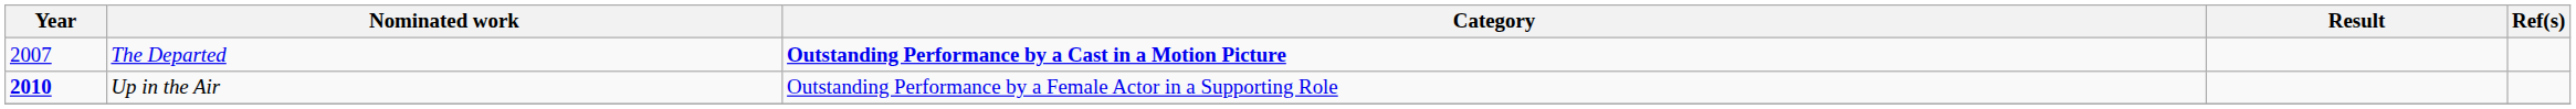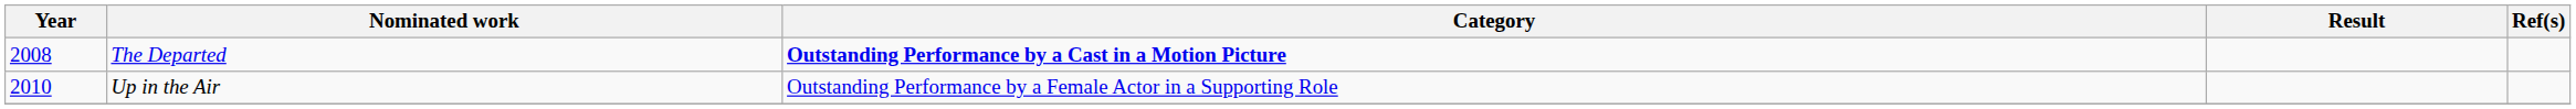 <table class="wikitable">
 <tr>
 <th width=4%>Year</th>
 <th width=27%>Nominated work</th>
 <th width=57%>Category</th>
 <th width=12%>Result</th>
 <th width=4%>Ref(s)</th>
 </tr>
 <tr>
-<td><a href='#'>2007</a></td>
+<td><a href='#'>2008</a></td>
 <td><em><a href='#'>The Departed</a></em></td>
 <td><strong><a href='#'>Outstanding Performance by a Cast in a Motion Picture</a></strong></td>
 <td></td>
 <td></td>
 </tr>
 <tr>
-<td><strong><a href='#'>2010</a></strong></td>
+<td><a href='#'>2010</a></td>
 <td><em>Up in the Air</em></td>
 <td><a href='#'>Outstanding Performance by a Female Actor in a Supporting Role</a></td>
 <td></td>
 <td></td>
 </tr>
 <tr>
 </tr>
 </table>
